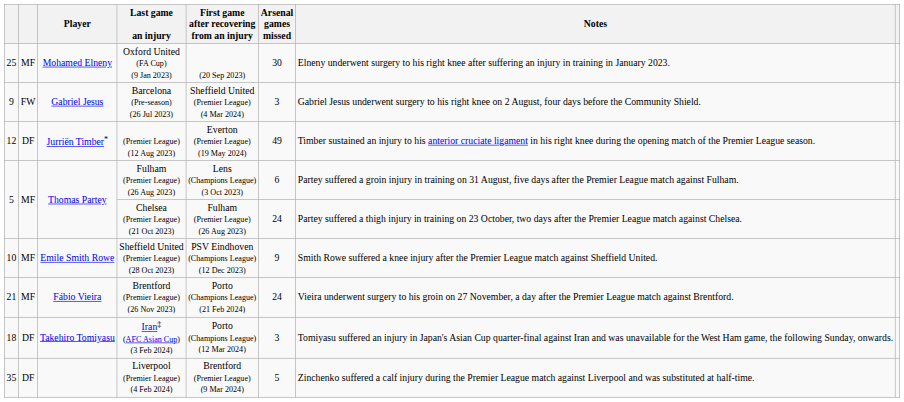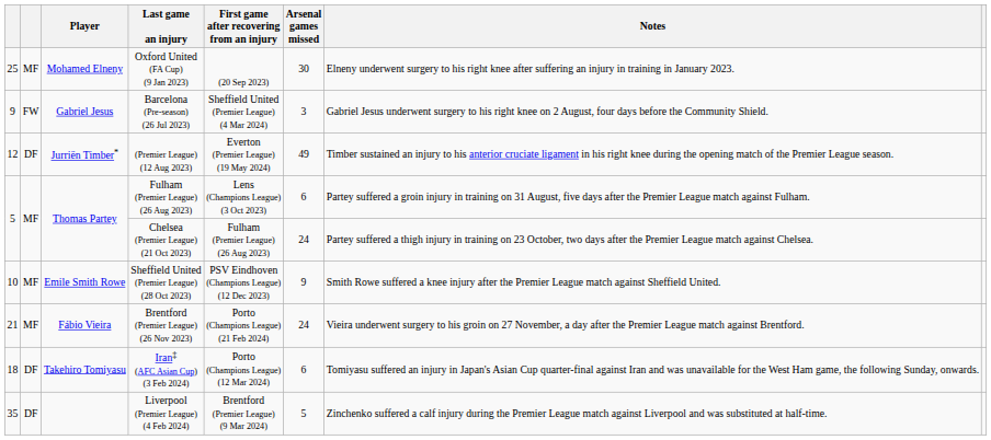 <table class="wikitable sortable" style="text-align:center; font-size:95%;">
 <tr>
 <th></th>
 <th></th>
 <th>Player</th>
 <th>Last game<br><br>an injury</th>
 <th>First game<br>after recovering<br>from an injury</th>
 <th>Arsenal<br>games<br>missed</th>
 <th class="unsortable">Notes</th>
 <th class="unsortable"></th>
 </tr>
 <tr>
 <td>25</td>
 <td>MF</td>
 <td data-sort-value="Elne"> <a href='#'>Mohamed Elneny</a></td>
 <td data-sort-value="1">Oxford United<br><small>(FA Cup)<br>(9 Jan 2023)</small></td>
 <td data-sort-value="2"><br><small><br>(20 Sep 2023)</small></td>
 <td>30</td>
 <td style="text-align:left;">Elneny underwent surgery to his right knee after suffering an injury in training in January 2023.</td>
 <td><br></td>
 </tr>
 <tr>
 <td>9</td>
 <td>FW</td>
 <td data-sort-value="Jesu"> <a href='#'>Gabriel Jesus</a></td>
 <td data-sort-value="2"> Barcelona<br><small>(Pre-season)<br>(26 Jul 2023)</small></td>
 <td data-sort-value="6">Sheffield United<br><small>(Premier League)<br>(4 Mar 2024)</small></td>
 <td>3</td>
 <td style="text-align:left;">Gabriel Jesus underwent surgery to his right knee on 2 August, four days before the Community Shield.</td>
 <td><br></td>
 </tr>
 <tr>
 <td>12</td>
 <td>DF</td>
 <td data-sort-value="Timb"> <a href='#'>Jurriën Timber</a><sup>*</sup></td>
 <td data-sort-value="3"><br><small>(Premier League)<br>(12 Aug 2023)</small></td>
 <td>Everton<br><small>(Premier League)<br>(19 May 2024)</small></td>
 <td>49</td>
 <td style="text-align:left;">Timber sustained an injury to his <a href='#'>anterior cruciate ligament</a> in his right knee during the opening match of the Premier League season.</td>
 <td><br><br></td>
 </tr>
 <tr>
 <td rowspan="2">5</td>
 <td rowspan="2">MF</td>
 <td rowspan="2" data-sort-value="Part"> <a href='#'>Thomas Partey</a></td>
 <td data-sort-value="4">Fulham<br><small>(Premier League)<br>(26 Aug 2023)</small></td>
 <td data-sort-value="3"> Lens<br><small>(Champions League)<br>(3 Oct 2023)</small></td>
 <td>6</td>
 <td style="text-align:left;">Partey suffered a groin injury in training on 31 August, five days after the Premier League match against Fulham.</td>
 <td><br><br></td>
 </tr>
 <tr>
 <td data-sort-value="5">Chelsea<br><small>(Premier League)<br>(21 Oct 2023)</small></td>
 <td data-sort-value="1">Fulham<br><small>(Premier League)<br>(26 Aug 2023)</small></td>
 <td>24</td>
 <td style="text-align:left;">Partey suffered a thigh injury in training on 23 October, two days after the Premier League match against Chelsea.</td>
 <td><br><br></td>
 </tr>
 <tr>
 <td>10</td>
 <td>MF</td>
 <td data-sort-value="Smit"> <a href='#'>Emile Smith Rowe</a></td>
 <td data-sort-value="6">Sheffield United<br><small>(Premier League)<br>(28 Oct 2023)</small></td>
 <td data-sort-value="4"> PSV Eindhoven<br><small>(Champions League)<br>(12 Dec 2023)</small></td>
 <td>9</td>
 <td style="text-align:left;">Smith Rowe suffered a knee injury after the Premier League match against Sheffield United.</td>
 <td><br></td>
 </tr>
 <tr>
 <td>21</td>
 <td>MF</td>
 <td data-sort-value="Viei"> <a href='#'>Fábio Vieira</a></td>
 <td data-sort-value="7">Brentford<br><small>(Premier League)<br>(26 Nov 2023)</small></td>
 <td data-sort-value="5"> Porto<br><small>(Champions League)<br>(21 Feb 2024)</small></td>
 <td>24</td>
 <td style="text-align:left;">Vieira underwent surgery to his groin on 27 November, a day after the Premier League match against Brentford.</td>
 <td><br></td>
 </tr>
 <tr>
 <td>18</td>
 <td>DF</td>
 <td data-sort-value="Tomi"> <a href='#'>Takehiro Tomiyasu</a></td>
 <td data-sort-value="8"> <a href='#'>Iran</a><sup>‡</sup><br><small>(<a href='#'>AFC Asian Cup</a>)<br>(3 Feb 2024)</small></td>
 <td data-sort-value="8"> Porto<br><small>(Champions League)<br>(12 Mar 2024)</small></td>
-<td>3</td>
+<td>6</td>
 <td style="text-align:left;">Tomiyasu suffered an injury in Japan's Asian Cup quarter-final against Iran and was unavailable for the West Ham game, the following Sunday, onwards.</td>
 <td><br></td>
 </tr>
 <tr>
 <td>35</td>
 <td>DF</td>
 <td data-sort-value="Zinc"></td>
 <td data-sort-value="9">Liverpool<br><small>(Premier League)<br>(4 Feb 2024)</small></td>
 <td data-sort-value="7">Brentford<br><small>(Premier League)<br>(9 Mar 2024)</small></td>
 <td>5</td>
 <td style="text-align:left;">Zinchenko suffered a calf injury during the Premier League match against Liverpool and was substituted at half-time.</td>
 <td><br></td>
 </tr>
 </table>
